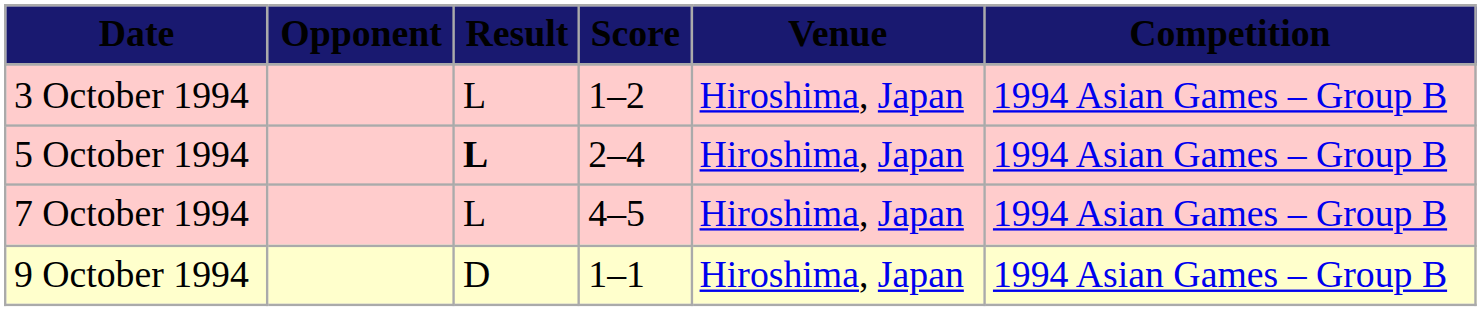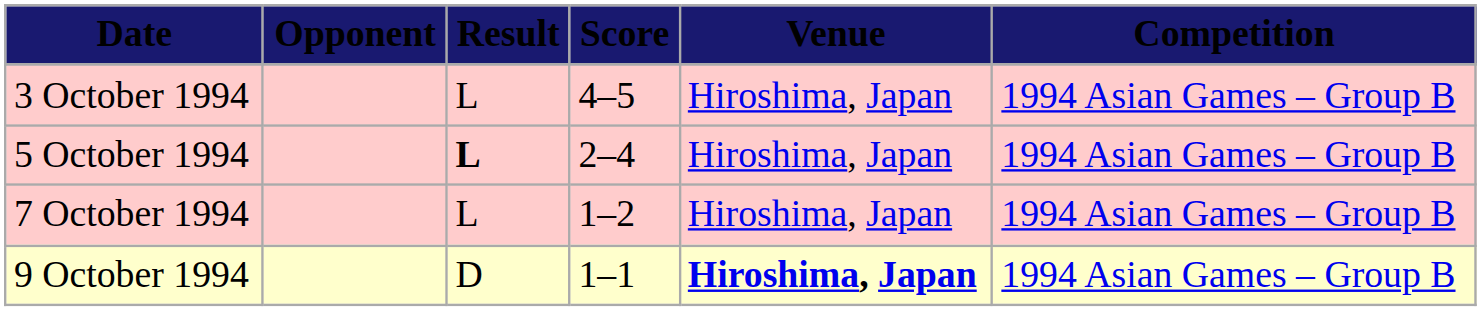 <table width=100% class="wikitable">
 <tr>
 <th style="background:#191970;"><span>Date</span></th>
 <th style="background:#191970;"><span>Opponent</span></th>
 <th style="background:#191970;"><span>Result</span></th>
 <th style="background:#191970;"><span>Score</span></th>
 <th style="background:#191970;"><span>Venue</span></th>
 <th style="background:#191970;"><span>Competition</span></th>
 </tr>
 <tr>
 </tr>
 <tr style="background:#fcc;">
 <td>3 October 1994</td>
 <td></td>
 <td>L</td>
-<td>1–2</td>
+<td>4–5</td>
 <td> <a href='#'>Hiroshima</a>, <a href='#'>Japan</a></td>
 <td><a href='#'>1994 Asian Games – Group B</a></td>
 </tr>
 <tr style="background:#fcc;">
 <td>5 October 1994</td>
 <td></td>
 <td><strong>L</strong></td>
 <td>2–4</td>
 <td> <a href='#'>Hiroshima</a>, <a href='#'>Japan</a></td>
 <td><a href='#'>1994 Asian Games – Group B</a></td>
 </tr>
 <tr style="background:#fcc;">
 <td>7 October 1994</td>
 <td></td>
 <td>L</td>
-<td>4–5</td>
+<td>1–2</td>
 <td> <a href='#'>Hiroshima</a>, <a href='#'>Japan</a></td>
 <td><a href='#'>1994 Asian Games – Group B</a></td>
 </tr>
 <tr style="background:#ffc;">
 <td>9 October 1994</td>
 <td></td>
 <td>D</td>
 <td>1–1</td>
-<td> <a href='#'>Hiroshima</a>, <a href='#'>Japan</a></td>
+<td><strong> <a href='#'>Hiroshima</a>, <a href='#'>Japan</a></strong></td>
 <td><a href='#'>1994 Asian Games – Group B</a></td>
 </tr>
 </table>
